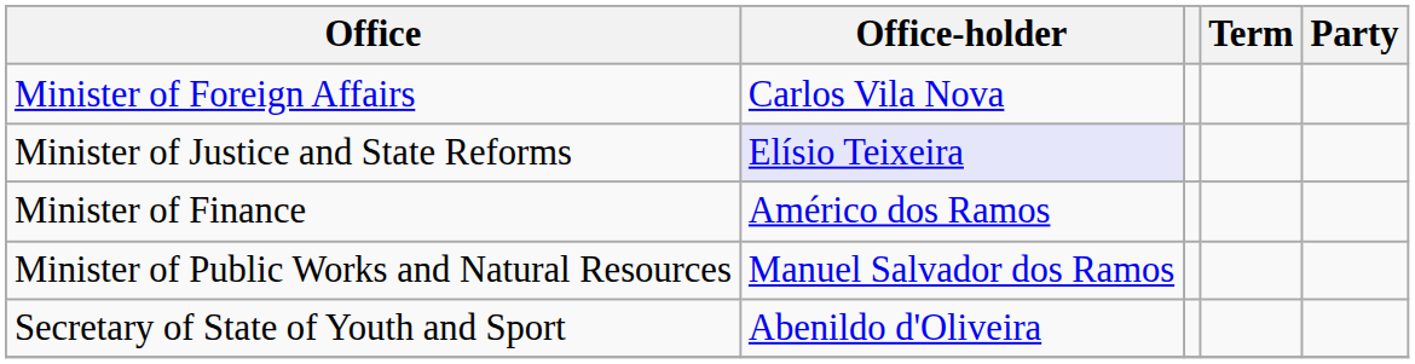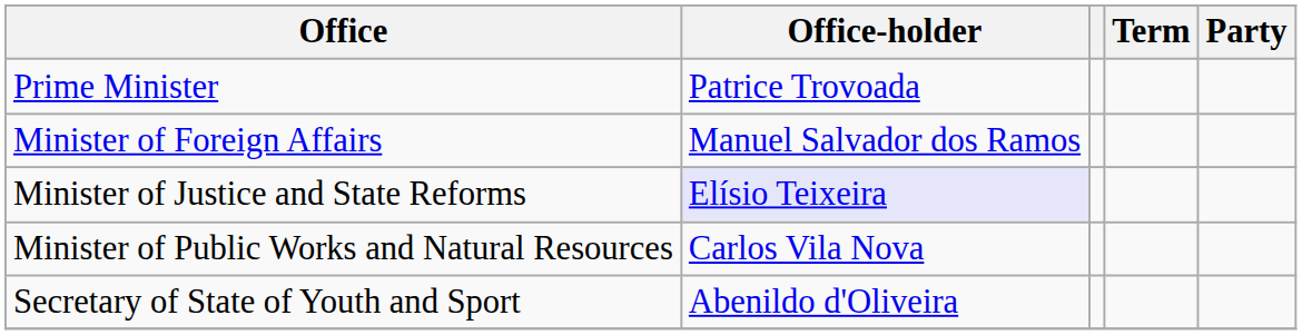 <table class="wikitable sortable">
 <tr>
 <th>Office</th>
 <th>Office-holder</th>
 <th></th>
 <th>Term</th>
 <th>Party</th>
 </tr>
 <tr>
+<td><a href='#'>Prime Minister</a></td>
+<td><a href='#'>Patrice Trovoada</a></td>
+<td></td>
+<td></td>
+<td></td>
+</tr>
+<tr>
 <td><a href='#'>Minister of Foreign Affairs</a></td>
-<td><a href='#'>Carlos Vila Nova</a></td>
+<td><a href='#'>Manuel Salvador dos Ramos</a></td>
 <td></td>
 <td></td>
 <td></td>
 </tr>
 <tr>
 <td>Minister of Justice and State Reforms</td>
 <td style="background: lavender;"><a href='#'>Elísio Teixeira</a></td>
 <td></td>
 <td></td>
 <td></td>
 </tr>
 <tr>
-<td>Minister of Finance</td>
-<td><a href='#'>Américo dos Ramos</a></td>
-<td></td>
-<td></td>
-<td></td>
-</tr>
-<tr>
 <td>Minister of Public Works and Natural Resources</td>
-<td><a href='#'>Manuel Salvador dos Ramos</a></td>
+<td><a href='#'>Carlos Vila Nova</a></td>
 <td></td>
 <td></td>
 <td></td>
 </tr>
 <tr>
 <td>Secretary of State of Youth and Sport</td>
 <td><a href='#'>Abenildo d'Oliveira</a></td>
 <td></td>
 <td></td>
 <td></td>
 </tr>
 <tr>
 </tr>
 </table>
